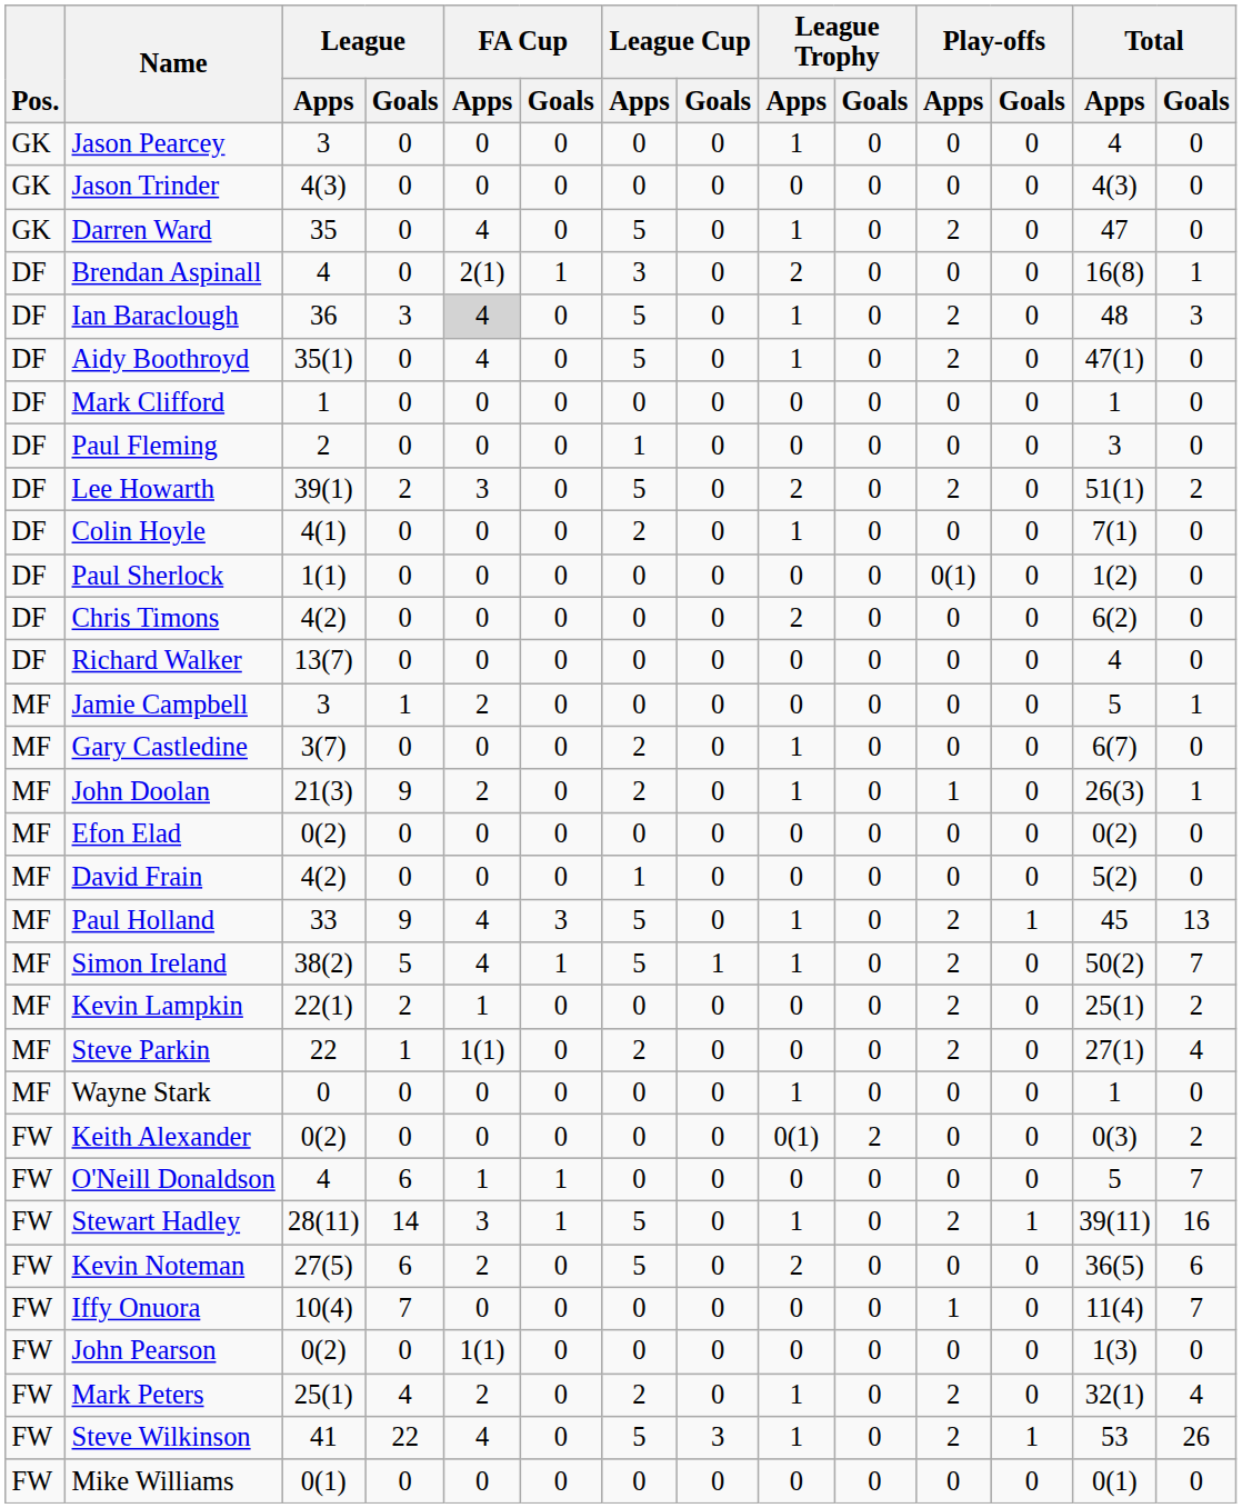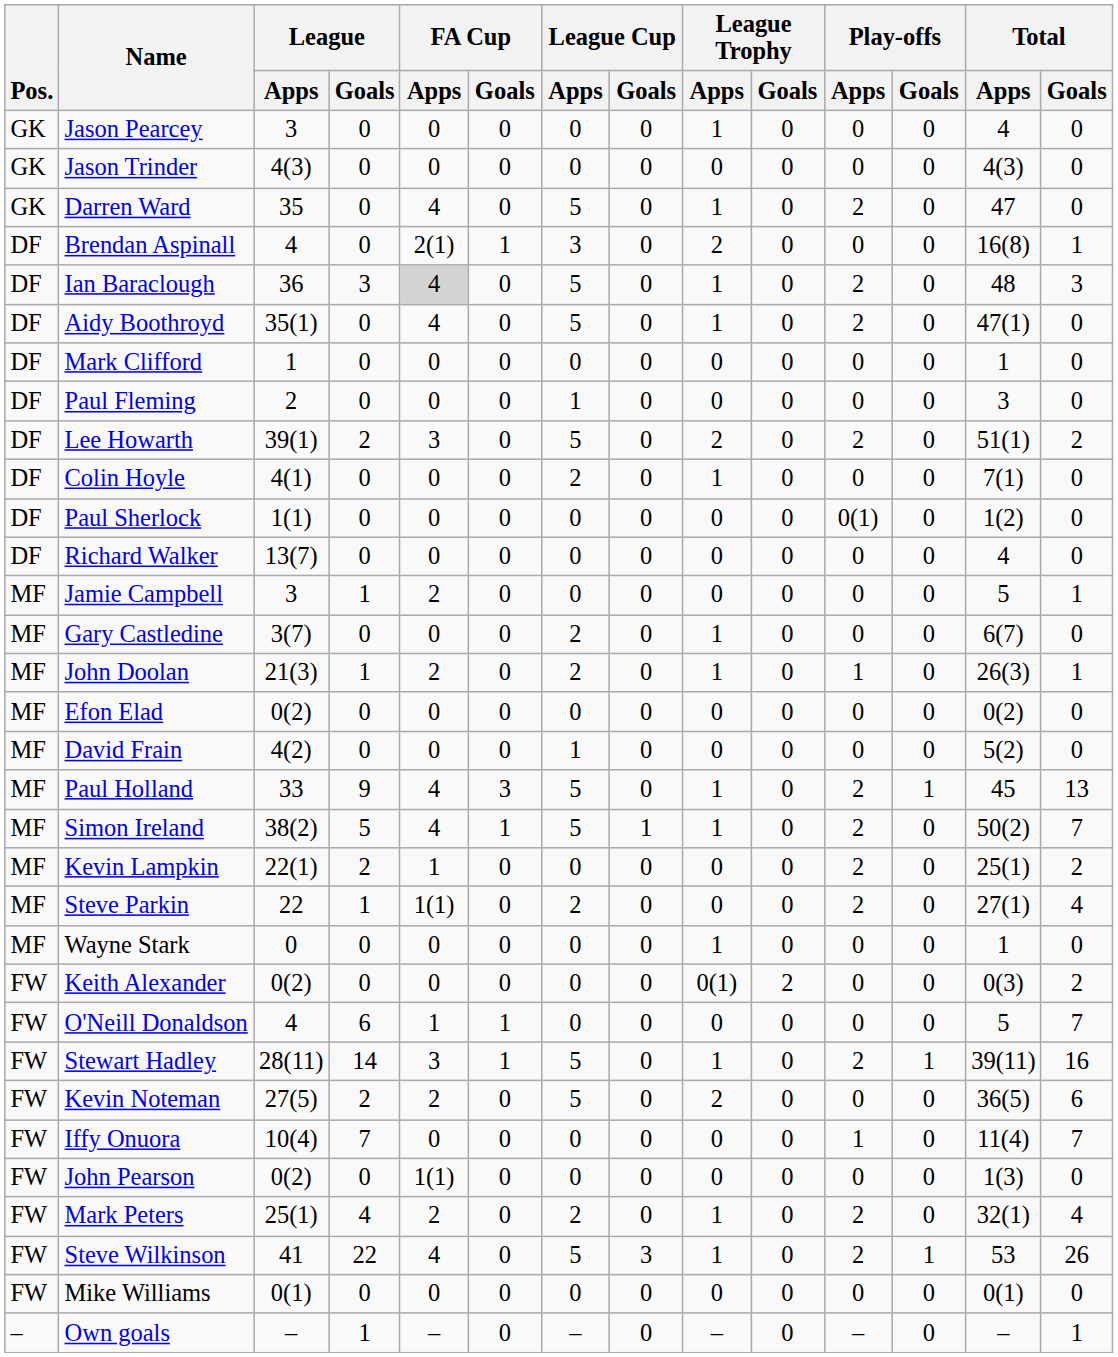 <table class="wikitable" style="text-align:center">
 <tr>
 <th rowspan="2" valign="bottom">Pos.</th>
 <th rowspan="2">Name</th>
 <th colspan="2" width="85">League</th>
 <th colspan="2" width="85">FA Cup</th>
 <th colspan="2" width="85">League Cup</th>
 <th colspan="2" width="85">League Trophy</th>
 <th colspan="2" width="85">Play-offs</th>
 <th colspan="2" width="85">Total</th>
 </tr>
 <tr>
 <th>Apps</th>
 <th>Goals</th>
 <th>Apps</th>
 <th>Goals</th>
 <th>Apps</th>
 <th>Goals</th>
 <th>Apps</th>
 <th>Goals</th>
 <th>Apps</th>
 <th>Goals</th>
 <th>Apps</th>
 <th>Goals</th>
 </tr>
 <tr>
 <td align="left">GK</td>
 <td align="left"> <a href='#'>Jason Pearcey</a></td>
 <td>3</td>
 <td>0</td>
 <td>0</td>
 <td>0</td>
 <td>0</td>
 <td>0</td>
 <td>1</td>
 <td>0</td>
 <td>0</td>
 <td>0</td>
 <td>4</td>
 <td>0</td>
 </tr>
 <tr>
 <td align="left">GK</td>
 <td align="left"> <a href='#'>Jason Trinder</a></td>
 <td>4(3)</td>
 <td>0</td>
 <td>0</td>
 <td>0</td>
 <td>0</td>
 <td>0</td>
 <td>0</td>
 <td>0</td>
 <td>0</td>
 <td>0</td>
 <td>4(3)</td>
 <td>0</td>
 </tr>
 <tr>
 <td align="left">GK</td>
 <td align="left"> <a href='#'>Darren Ward</a></td>
 <td>35</td>
 <td>0</td>
 <td>4</td>
 <td>0</td>
 <td>5</td>
 <td>0</td>
 <td>1</td>
 <td>0</td>
 <td>2</td>
 <td>0</td>
 <td>47</td>
 <td>0</td>
 </tr>
 <tr>
 <td align="left">DF</td>
 <td align="left"> <a href='#'>Brendan Aspinall</a></td>
 <td>4</td>
 <td>0</td>
 <td>2(1)</td>
 <td>1</td>
 <td>3</td>
 <td>0</td>
 <td>2</td>
 <td>0</td>
 <td>0</td>
 <td>0</td>
 <td>16(8)</td>
 <td>1</td>
 </tr>
 <tr>
 <td align="left">DF</td>
 <td align="left"> <a href='#'>Ian Baraclough</a></td>
 <td>36</td>
 <td>3</td>
 <td style="background: lightgrey;">4</td>
 <td>0</td>
 <td>5</td>
 <td>0</td>
 <td>1</td>
 <td>0</td>
 <td>2</td>
 <td>0</td>
 <td>48</td>
 <td>3</td>
 </tr>
 <tr>
 <td align="left">DF</td>
 <td align="left"> <a href='#'>Aidy Boothroyd</a></td>
 <td>35(1)</td>
 <td>0</td>
 <td>4</td>
 <td>0</td>
 <td>5</td>
 <td>0</td>
 <td>1</td>
 <td>0</td>
 <td>2</td>
 <td>0</td>
 <td>47(1)</td>
 <td>0</td>
 </tr>
 <tr>
 <td align="left">DF</td>
 <td align="left"> <a href='#'>Mark Clifford</a></td>
 <td>1</td>
 <td>0</td>
 <td>0</td>
 <td>0</td>
 <td>0</td>
 <td>0</td>
 <td>0</td>
 <td>0</td>
 <td>0</td>
 <td>0</td>
 <td>1</td>
 <td>0</td>
 </tr>
 <tr>
 <td align="left">DF</td>
 <td align="left"> <a href='#'>Paul Fleming</a></td>
 <td>2</td>
 <td>0</td>
 <td>0</td>
 <td>0</td>
 <td>1</td>
 <td>0</td>
 <td>0</td>
 <td>0</td>
 <td>0</td>
 <td>0</td>
 <td>3</td>
 <td>0</td>
 </tr>
 <tr>
 <td align="left">DF</td>
 <td align="left"> <a href='#'>Lee Howarth</a></td>
 <td>39(1)</td>
 <td>2</td>
 <td>3</td>
 <td>0</td>
 <td>5</td>
 <td>0</td>
 <td>2</td>
 <td>0</td>
 <td>2</td>
 <td>0</td>
 <td>51(1)</td>
 <td>2</td>
 </tr>
 <tr>
 <td align="left">DF</td>
 <td align="left"> <a href='#'>Colin Hoyle</a></td>
 <td>4(1)</td>
 <td>0</td>
 <td>0</td>
 <td>0</td>
 <td>2</td>
 <td>0</td>
 <td>1</td>
 <td>0</td>
 <td>0</td>
 <td>0</td>
 <td>7(1)</td>
 <td>0</td>
 </tr>
 <tr>
 <td align="left">DF</td>
 <td align="left"> <a href='#'>Paul Sherlock</a></td>
 <td>1(1)</td>
 <td>0</td>
 <td>0</td>
 <td>0</td>
 <td>0</td>
 <td>0</td>
 <td>0</td>
 <td>0</td>
 <td>0(1)</td>
 <td>0</td>
 <td>1(2)</td>
 <td>0</td>
 </tr>
 <tr>
 <td align="left">DF</td>
-<td align="left"> <a href='#'>Chris Timons</a></td>
-<td>4(2)</td>
-<td>0</td>
-<td>0</td>
-<td>0</td>
-<td>0</td>
-<td>0</td>
-<td>2</td>
-<td>0</td>
-<td>0</td>
-<td>0</td>
-<td>6(2)</td>
-<td>0</td>
-</tr>
-<tr>
-<td align="left">DF</td>
 <td align="left"> <a href='#'>Richard Walker</a></td>
 <td>13(7)</td>
 <td>0</td>
 <td>0</td>
 <td>0</td>
 <td>0</td>
 <td>0</td>
 <td>0</td>
 <td>0</td>
 <td>0</td>
 <td>0</td>
 <td>4</td>
 <td>0</td>
 </tr>
 <tr>
 <td align="left">MF</td>
 <td align="left"> <a href='#'>Jamie Campbell</a></td>
 <td>3</td>
 <td>1</td>
 <td>2</td>
 <td>0</td>
 <td>0</td>
 <td>0</td>
 <td>0</td>
 <td>0</td>
 <td>0</td>
 <td>0</td>
 <td>5</td>
 <td>1</td>
 </tr>
 <tr>
 <td align="left">MF</td>
 <td align="left"> <a href='#'>Gary Castledine</a></td>
 <td>3(7)</td>
 <td>0</td>
 <td>0</td>
 <td>0</td>
 <td>2</td>
 <td>0</td>
 <td>1</td>
 <td>0</td>
 <td>0</td>
 <td>0</td>
 <td>6(7)</td>
 <td>0</td>
 </tr>
 <tr>
 <td align="left">MF</td>
 <td align="left"> <a href='#'>John Doolan</a></td>
 <td>21(3)</td>
-<td>9</td>
+<td>1</td>
 <td>2</td>
 <td>0</td>
 <td>2</td>
 <td>0</td>
 <td>1</td>
 <td>0</td>
 <td>1</td>
 <td>0</td>
 <td>26(3)</td>
 <td>1</td>
 </tr>
 <tr>
 <td align="left">MF</td>
 <td align="left"> <a href='#'>Efon Elad</a></td>
 <td>0(2)</td>
 <td>0</td>
 <td>0</td>
 <td>0</td>
 <td>0</td>
 <td>0</td>
 <td>0</td>
 <td>0</td>
 <td>0</td>
 <td>0</td>
 <td>0(2)</td>
 <td>0</td>
 </tr>
 <tr>
 <td align="left">MF</td>
 <td align="left"> <a href='#'>David Frain</a></td>
 <td>4(2)</td>
 <td>0</td>
 <td>0</td>
 <td>0</td>
 <td>1</td>
 <td>0</td>
 <td>0</td>
 <td>0</td>
 <td>0</td>
 <td>0</td>
 <td>5(2)</td>
 <td>0</td>
 </tr>
 <tr>
 <td align="left">MF</td>
 <td align="left"> <a href='#'>Paul Holland</a></td>
 <td>33</td>
 <td>9</td>
 <td>4</td>
 <td>3</td>
 <td>5</td>
 <td>0</td>
 <td>1</td>
 <td>0</td>
 <td>2</td>
 <td>1</td>
 <td>45</td>
 <td>13</td>
 </tr>
 <tr>
 <td align="left">MF</td>
 <td align="left"> <a href='#'>Simon Ireland</a></td>
 <td>38(2)</td>
 <td>5</td>
 <td>4</td>
 <td>1</td>
 <td>5</td>
 <td>1</td>
 <td>1</td>
 <td>0</td>
 <td>2</td>
 <td>0</td>
 <td>50(2)</td>
 <td>7</td>
 </tr>
 <tr>
 <td align="left">MF</td>
 <td align="left"> <a href='#'>Kevin Lampkin</a></td>
 <td>22(1)</td>
 <td>2</td>
 <td>1</td>
 <td>0</td>
 <td>0</td>
 <td>0</td>
 <td>0</td>
 <td>0</td>
 <td>2</td>
 <td>0</td>
 <td>25(1)</td>
 <td>2</td>
 </tr>
 <tr>
 <td align="left">MF</td>
 <td align="left"> <a href='#'>Steve Parkin</a></td>
 <td>22</td>
 <td>1</td>
 <td>1(1)</td>
 <td>0</td>
 <td>2</td>
 <td>0</td>
 <td>0</td>
 <td>0</td>
 <td>2</td>
 <td>0</td>
 <td>27(1)</td>
 <td>4</td>
 </tr>
 <tr>
 <td align="left">MF</td>
 <td align="left"> Wayne Stark</td>
 <td>0</td>
 <td>0</td>
 <td>0</td>
 <td>0</td>
 <td>0</td>
 <td>0</td>
 <td>1</td>
 <td>0</td>
 <td>0</td>
 <td>0</td>
 <td>1</td>
 <td>0</td>
 </tr>
 <tr>
 <td align="left">FW</td>
 <td align="left"> <a href='#'>Keith Alexander</a></td>
 <td>0(2)</td>
 <td>0</td>
 <td>0</td>
 <td>0</td>
 <td>0</td>
 <td>0</td>
 <td>0(1)</td>
 <td>2</td>
 <td>0</td>
 <td>0</td>
 <td>0(3)</td>
 <td>2</td>
 </tr>
 <tr>
 <td align="left">FW</td>
 <td align="left"> <a href='#'>O'Neill Donaldson</a></td>
 <td>4</td>
 <td>6</td>
 <td>1</td>
 <td>1</td>
 <td>0</td>
 <td>0</td>
 <td>0</td>
 <td>0</td>
 <td>0</td>
 <td>0</td>
 <td>5</td>
 <td>7</td>
 </tr>
 <tr>
 <td align="left">FW</td>
 <td align="left"> <a href='#'>Stewart Hadley</a></td>
 <td>28(11)</td>
 <td>14</td>
 <td>3</td>
 <td>1</td>
 <td>5</td>
 <td>0</td>
 <td>1</td>
 <td>0</td>
 <td>2</td>
 <td>1</td>
 <td>39(11)</td>
 <td>16</td>
 </tr>
 <tr>
 <td align="left">FW</td>
 <td align="left"> <a href='#'>Kevin Noteman</a></td>
 <td>27(5)</td>
-<td>6</td>
+<td>2</td>
 <td>2</td>
 <td>0</td>
 <td>5</td>
 <td>0</td>
 <td>2</td>
 <td>0</td>
 <td>0</td>
 <td>0</td>
 <td>36(5)</td>
 <td>6</td>
 </tr>
 <tr>
 <td align="left">FW</td>
 <td align="left"> <a href='#'>Iffy Onuora</a></td>
 <td>10(4)</td>
 <td>7</td>
 <td>0</td>
 <td>0</td>
 <td>0</td>
 <td>0</td>
 <td>0</td>
 <td>0</td>
 <td>1</td>
 <td>0</td>
 <td>11(4)</td>
 <td>7</td>
 </tr>
 <tr>
 <td align="left">FW</td>
 <td align="left"> <a href='#'>John Pearson</a></td>
 <td>0(2)</td>
 <td>0</td>
 <td>1(1)</td>
 <td>0</td>
 <td>0</td>
 <td>0</td>
 <td>0</td>
 <td>0</td>
 <td>0</td>
 <td>0</td>
 <td>1(3)</td>
 <td>0</td>
 </tr>
 <tr>
 <td align="left">FW</td>
 <td align="left"> <a href='#'>Mark Peters</a></td>
 <td>25(1)</td>
 <td>4</td>
 <td>2</td>
 <td>0</td>
 <td>2</td>
 <td>0</td>
 <td>1</td>
 <td>0</td>
 <td>2</td>
 <td>0</td>
 <td>32(1)</td>
 <td>4</td>
 </tr>
 <tr>
 <td align="left">FW</td>
 <td align="left"> <a href='#'>Steve Wilkinson</a></td>
 <td>41</td>
 <td>22</td>
 <td>4</td>
 <td>0</td>
 <td>5</td>
 <td>3</td>
 <td>1</td>
 <td>0</td>
 <td>2</td>
 <td>1</td>
 <td>53</td>
 <td>26</td>
 </tr>
 <tr>
 <td align="left">FW</td>
 <td align="left"> Mike Williams</td>
 <td>0(1)</td>
 <td>0</td>
 <td>0</td>
 <td>0</td>
 <td>0</td>
 <td>0</td>
 <td>0</td>
 <td>0</td>
 <td>0</td>
 <td>0</td>
 <td>0(1)</td>
 <td>0</td>
 </tr>
+<tr>
+<td align="left">–</td>
+<td align="left"><a href='#'>Own goals</a></td>
+<td>–</td>
+<td>1</td>
+<td>–</td>
+<td>0</td>
+<td>–</td>
+<td>0</td>
+<td>–</td>
+<td>0</td>
+<td>–</td>
+<td>0</td>
+<td>–</td>
+<td>1</td>
+</tr>
 </table>
